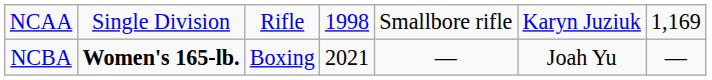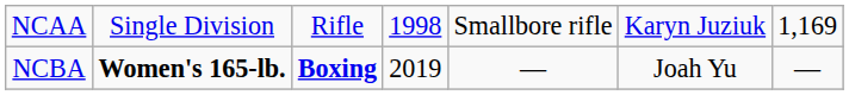 <table class="wikitable" style="text-align: center;">
 <tr align="center">
 <td rowspan="1"><a href='#'>NCAA</a></td>
 <td rowspan="1"><a href='#'>Single Division</a></td>
 <td rowspan="1"><a href='#'>Rifle</a></td>
 <td rowspan="1"><a href='#'>1998</a></td>
 <td>Smallbore rifle</td>
 <td><a href='#'>Karyn Juziuk</a></td>
 <td>1,169</td>
 </tr>
 <tr align="center">
 <td rowspan="1"><a href='#'>NCBA</a></td>
 <td rowspan="1"><strong>Women's 165-lb.</strong></td>
-<td rowspan="1"><a href='#'>Boxing</a></td>
-<td rowspan="1">2021</td>
+<td rowspan="1"><strong><a href='#'>Boxing</a></strong></td>
+<td rowspan="1">2019</td>
 <td>—</td>
 <td>Joah Yu</td>
 <td>—</td>
 </tr>
 </table>
